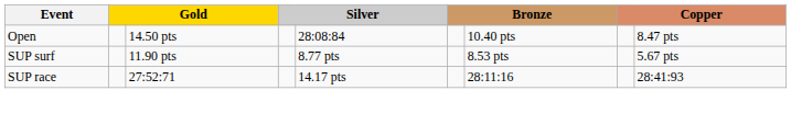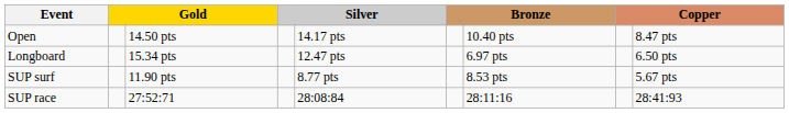 <table class=wikitable>
 <tr>
 <th width=120px>Event</th>
 <th style="background:#FFD700" width=200px colspan=2>Gold</th>
 <th style="background:#CCCCCC" width=200px colspan=2>Silver</th>
 <th style="background:#CC9966" width=200px colspan=2>Bronze</th>
 <th style="background:#DA8A67" width=200px colspan=2>Copper</th>
 </tr>
 <tr>
 <td>Open<br></td>
 <td></td>
 <td>14.50 pts</td>
 <td></td>
-<td>28:08:84</td>
+<td>14.17 pts</td>
 <td></td>
 <td>10.40 pts</td>
 <td></td>
 <td>8.47 pts</td>
+</tr>
+<tr>
+<td>Longboard<br></td>
+<td></td>
+<td>15.34 pts</td>
+<td></td>
+<td>12.47 pts</td>
+<td></td>
+<td>6.97 pts</td>
+<td></td>
+<td>6.50 pts</td>
 </tr>
 <tr>
 <td>SUP surf<br></td>
 <td></td>
 <td>11.90 pts</td>
 <td></td>
 <td>8.77 pts</td>
 <td></td>
 <td>8.53 pts</td>
 <td></td>
 <td>5.67 pts</td>
 </tr>
 <tr>
 <td>SUP race<br></td>
 <td></td>
 <td>27:52:71</td>
 <td></td>
-<td>14.17 pts</td>
+<td>28:08:84</td>
 <td></td>
 <td>28:11:16</td>
 <td></td>
 <td>28:41:93</td>
 </tr>
 </table>
